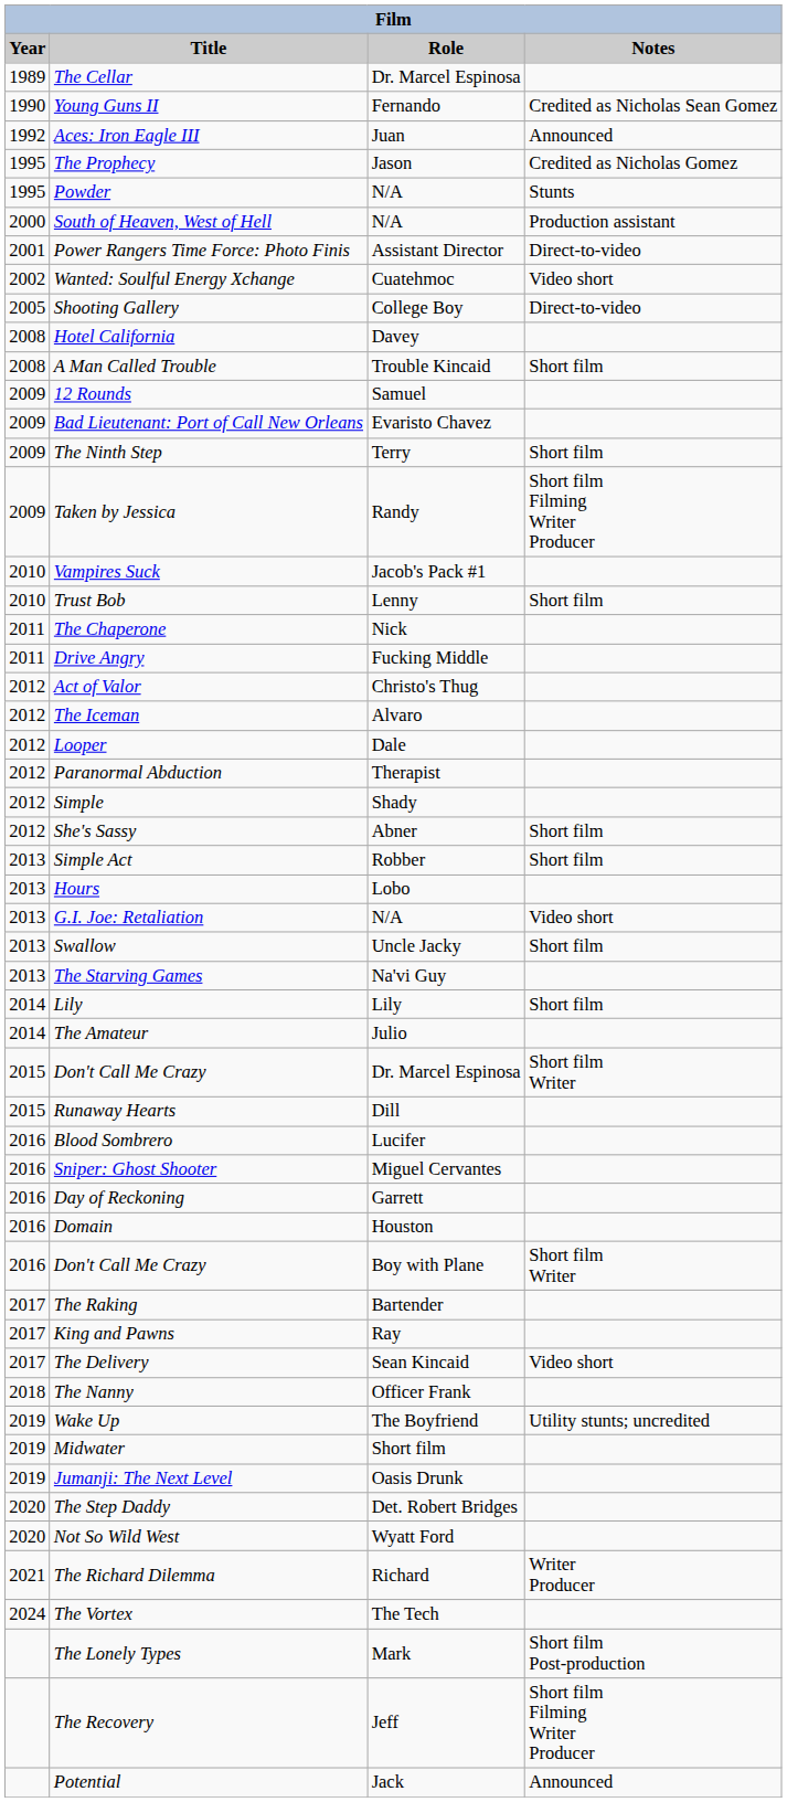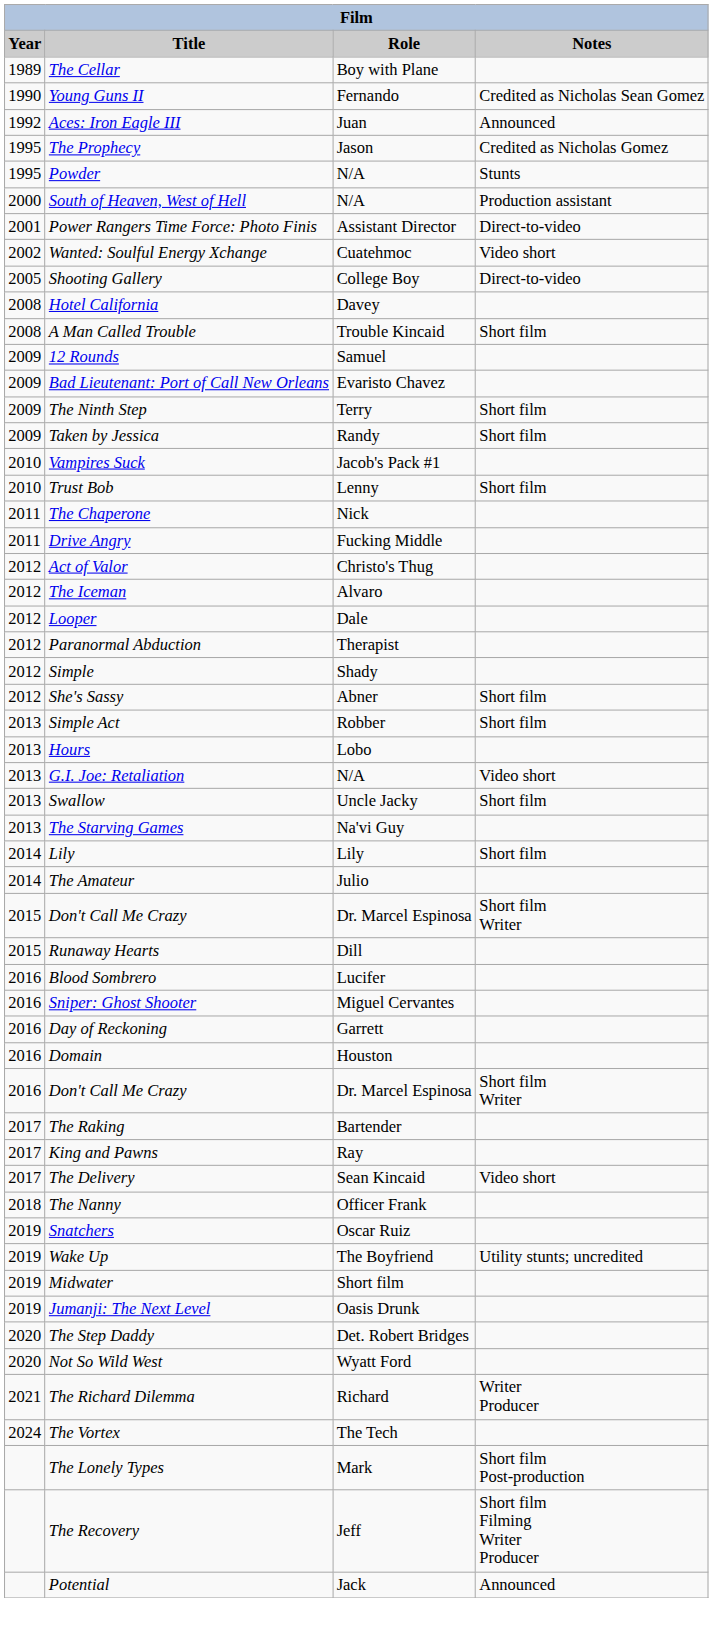 <table class="wikitable">
 <tr>
 <th colspan=4 style="background:#B0C4DE;">Film</th>
 </tr>
 <tr>
 <th style="background: #CCCCCC;">Year</th>
 <th style="background: #CCCCCC;">Title</th>
 <th style="background: #CCCCCC;">Role</th>
 <th style="background: #CCCCCC;">Notes</th>
 </tr>
 <tr>
 <td>1989</td>
 <td><em><a href='#'>The Cellar</a></em></td>
-<td>Dr. Marcel Espinosa</td>
+<td>Boy with Plane</td>
 <td></td>
 </tr>
 <tr>
 <td>1990</td>
 <td><em><a href='#'>Young Guns II</a></em></td>
 <td>Fernando</td>
 <td>Credited as Nicholas Sean Gomez</td>
 </tr>
 <tr>
 <td>1992</td>
 <td><em><a href='#'>Aces: Iron Eagle III</a></em></td>
 <td>Juan</td>
 <td>Announced</td>
 </tr>
 <tr>
 <td>1995</td>
 <td><em><a href='#'>The Prophecy</a></em></td>
 <td>Jason</td>
 <td>Credited as Nicholas Gomez</td>
 </tr>
 <tr>
 <td>1995</td>
 <td><em><a href='#'>Powder</a></em></td>
 <td>N/A</td>
 <td>Stunts</td>
 </tr>
 <tr>
 <td>2000</td>
 <td><em><a href='#'>South of Heaven, West of Hell</a></em></td>
 <td>N/A</td>
 <td>Production assistant</td>
 </tr>
 <tr>
 <td>2001</td>
 <td><em>Power Rangers Time Force: Photo Finis</em></td>
 <td>Assistant Director</td>
 <td>Direct-to-video</td>
 </tr>
 <tr>
 <td>2002</td>
 <td><em>Wanted: Soulful Energy Xchange</em></td>
 <td>Cuatehmoc</td>
 <td>Video short</td>
 </tr>
 <tr>
 <td>2005</td>
 <td><em>Shooting Gallery</em></td>
 <td>College Boy</td>
 <td>Direct-to-video</td>
 </tr>
 <tr>
 <td>2008</td>
 <td><em><a href='#'>Hotel California</a></em></td>
 <td>Davey</td>
 <td></td>
 </tr>
 <tr>
 <td>2008</td>
 <td><em>A Man Called Trouble</em></td>
 <td>Trouble Kincaid</td>
 <td>Short film</td>
 </tr>
 <tr>
 <td>2009</td>
 <td><em><a href='#'>12 Rounds</a></em></td>
 <td>Samuel</td>
 <td></td>
 </tr>
 <tr>
 <td>2009</td>
 <td><em><a href='#'>Bad Lieutenant: Port of Call New Orleans</a></em></td>
 <td>Evaristo Chavez</td>
 <td></td>
 </tr>
 <tr>
 <td>2009</td>
 <td><em>The Ninth Step</em></td>
 <td>Terry</td>
 <td>Short film</td>
 </tr>
 <tr>
 <td>2009</td>
 <td><em>Taken by Jessica</em></td>
 <td>Randy</td>
-<td>Short film<br> Filming<br> Writer<br> Producer</td>
+<td>Short film</td>
 </tr>
 <tr>
 <td>2010</td>
 <td><em><a href='#'>Vampires Suck</a></em></td>
 <td>Jacob's Pack #1</td>
 <td></td>
 </tr>
 <tr>
 <td>2010</td>
 <td><em>Trust Bob</em></td>
 <td>Lenny</td>
 <td>Short film</td>
 </tr>
 <tr>
 <td>2011</td>
 <td><em><a href='#'>The Chaperone</a></em></td>
 <td>Nick</td>
 <td></td>
 </tr>
 <tr>
 <td>2011</td>
 <td><em><a href='#'>Drive Angry</a></em></td>
 <td>Fucking Middle</td>
 <td></td>
 </tr>
 <tr>
 <td>2012</td>
 <td><em><a href='#'>Act of Valor</a></em></td>
 <td>Christo's Thug</td>
 <td></td>
 </tr>
 <tr>
 <td>2012</td>
 <td><em><a href='#'>The Iceman</a></em></td>
 <td>Alvaro</td>
 <td></td>
 </tr>
 <tr>
 <td>2012</td>
 <td><em><a href='#'>Looper</a></em></td>
 <td>Dale</td>
 <td></td>
 </tr>
 <tr>
 <td>2012</td>
 <td><em>Paranormal Abduction</em></td>
 <td>Therapist</td>
 <td></td>
 </tr>
 <tr>
 <td>2012</td>
 <td><em>Simple</em></td>
 <td>Shady</td>
 <td></td>
 </tr>
 <tr>
 <td>2012</td>
 <td><em>She's Sassy</em></td>
 <td>Abner</td>
 <td>Short film</td>
 </tr>
 <tr>
 <td>2013</td>
 <td><em>Simple Act</em></td>
 <td>Robber</td>
 <td>Short film</td>
 </tr>
 <tr>
 <td>2013</td>
 <td><em><a href='#'>Hours</a></em></td>
 <td>Lobo</td>
 <td></td>
 </tr>
 <tr>
 <td>2013</td>
 <td><em><a href='#'>G.I. Joe: Retaliation</a></em></td>
 <td>N/A</td>
 <td>Video short</td>
 </tr>
 <tr>
 <td>2013</td>
 <td><em>Swallow</em></td>
 <td>Uncle Jacky</td>
 <td>Short film</td>
 </tr>
 <tr>
 <td>2013</td>
 <td><em><a href='#'>The Starving Games</a></em></td>
 <td>Na'vi Guy</td>
 <td></td>
 </tr>
 <tr>
 <td>2014</td>
 <td><em>Lily</em></td>
 <td>Lily</td>
 <td>Short film</td>
 </tr>
 <tr>
 <td>2014</td>
 <td><em>The Amateur</em></td>
 <td>Julio</td>
 <td></td>
 </tr>
 <tr>
 <td>2015</td>
 <td><em>Don't Call Me Crazy</em></td>
 <td>Dr. Marcel Espinosa</td>
 <td>Short film<br> Writer</td>
 </tr>
 <tr>
 <td>2015</td>
 <td><em>Runaway Hearts</em></td>
 <td>Dill</td>
 <td></td>
 </tr>
 <tr>
 <td>2016</td>
 <td><em>Blood Sombrero</em></td>
 <td>Lucifer</td>
 <td></td>
 </tr>
 <tr>
 <td>2016</td>
 <td><em><a href='#'>Sniper: Ghost Shooter</a></em></td>
 <td>Miguel Cervantes</td>
 <td></td>
 </tr>
 <tr>
 <td>2016</td>
 <td><em>Day of Reckoning</em></td>
 <td>Garrett</td>
 <td></td>
 </tr>
 <tr>
 <td>2016</td>
 <td><em>Domain</em></td>
 <td>Houston</td>
 <td></td>
 </tr>
 <tr>
 <td>2016</td>
 <td><em>Don't Call Me Crazy</em></td>
-<td>Boy with Plane</td>
+<td>Dr. Marcel Espinosa</td>
 <td>Short film<br> Writer</td>
 </tr>
 <tr>
 <td>2017</td>
 <td><em>The Raking</em></td>
 <td>Bartender</td>
 <td></td>
 </tr>
 <tr>
 <td>2017</td>
 <td><em>King and Pawns</em></td>
 <td>Ray</td>
 <td></td>
 </tr>
 <tr>
 <td>2017</td>
 <td><em>The Delivery</em></td>
 <td>Sean Kincaid</td>
 <td>Video short</td>
 </tr>
 <tr>
 <td>2018</td>
 <td><em>The Nanny</em></td>
 <td>Officer Frank</td>
+<td></td>
+</tr>
+<tr>
+<td>2019</td>
+<td><em><a href='#'>Snatchers</a></em></td>
+<td>Oscar Ruiz</td>
 <td></td>
 </tr>
 <tr>
 <td>2019</td>
 <td><em>Wake Up</em></td>
 <td>The Boyfriend</td>
 <td>Utility stunts; uncredited</td>
 </tr>
 <tr>
 <td>2019</td>
 <td><em>Midwater</em></td>
 <td>Short film</td>
 <td></td>
 </tr>
 <tr>
 <td>2019</td>
 <td><em><a href='#'>Jumanji: The Next Level</a></em></td>
 <td>Oasis Drunk</td>
 <td></td>
 </tr>
 <tr>
 <td>2020</td>
 <td><em>The Step Daddy</em></td>
 <td>Det. Robert Bridges</td>
 <td></td>
 </tr>
 <tr>
 <td>2020</td>
 <td><em>Not So Wild West</em></td>
 <td>Wyatt Ford</td>
 <td></td>
 </tr>
 <tr>
 <td>2021</td>
 <td><em>The Richard Dilemma</em></td>
 <td>Richard</td>
 <td>Writer<br> Producer</td>
 </tr>
 <tr>
 <td>2024</td>
 <td><em>The Vortex</em></td>
 <td>The Tech</td>
 <td></td>
 </tr>
 <tr>
 <td></td>
 <td><em>The Lonely Types</em></td>
 <td>Mark</td>
 <td>Short film<br> Post-production</td>
 </tr>
 <tr>
 <td></td>
 <td><em>The Recovery</em></td>
 <td>Jeff</td>
 <td>Short film<br> Filming<br> Writer<br> Producer</td>
 </tr>
 <tr>
 <td></td>
 <td><em>Potential</em></td>
 <td>Jack</td>
 <td>Announced</td>
 </tr>
 </table>
